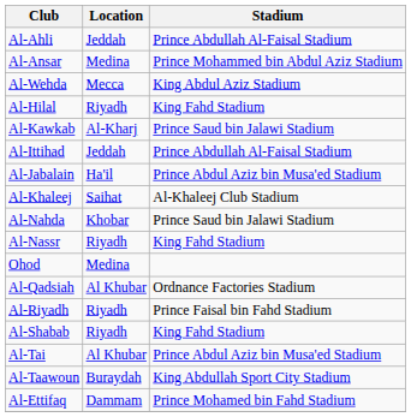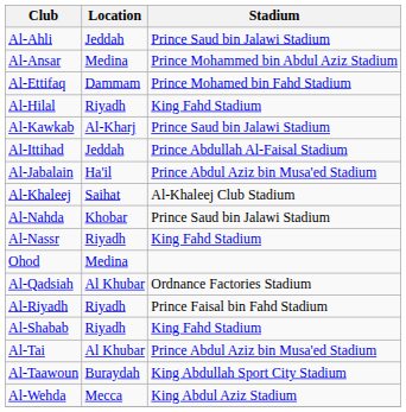 <table class="wikitable sortable">
 <tr>
 <th>Club</th>
 <th>Location</th>
 <th>Stadium</th>
 </tr>
 <tr>
 <td><a href='#'>Al-Ahli</a></td>
 <td><a href='#'>Jeddah</a></td>
-<td><a href='#'>Prince Abdullah Al-Faisal Stadium</a></td>
+<td><a href='#'>Prince Saud bin Jalawi Stadium</a></td>
 </tr>
 <tr>
 <td><a href='#'>Al-Ansar</a></td>
 <td><a href='#'>Medina</a></td>
 <td><a href='#'>Prince Mohammed bin Abdul Aziz Stadium</a></td>
 </tr>
 <tr>
-<td><a href='#'>Al-Wehda</a></td>
-<td><a href='#'>Mecca</a></td>
-<td><a href='#'>King Abdul Aziz Stadium</a></td>
+<td><a href='#'>Al-Ettifaq</a></td>
+<td><a href='#'>Dammam</a></td>
+<td><a href='#'>Prince Mohamed bin Fahd Stadium</a></td>
 </tr>
 <tr>
 <td><a href='#'>Al-Hilal</a></td>
 <td><a href='#'>Riyadh</a></td>
 <td><a href='#'>King Fahd Stadium</a></td>
 </tr>
 <tr>
 <td><a href='#'>Al-Kawkab</a></td>
 <td><a href='#'>Al-Kharj</a></td>
 <td><a href='#'>Prince Saud bin Jalawi Stadium</a></td>
 </tr>
 <tr>
 <td><a href='#'>Al-Ittihad</a></td>
 <td><a href='#'>Jeddah</a></td>
 <td><a href='#'>Prince Abdullah Al-Faisal Stadium</a></td>
 </tr>
 <tr>
 <td><a href='#'>Al-Jabalain</a></td>
 <td><a href='#'>Ha'il</a></td>
 <td><a href='#'>Prince Abdul Aziz bin Musa'ed Stadium</a></td>
 </tr>
 <tr>
 <td><a href='#'>Al-Khaleej</a></td>
 <td><a href='#'>Saihat</a></td>
 <td>Al-Khaleej Club Stadium</td>
 </tr>
 <tr>
 <td><a href='#'>Al-Nahda</a></td>
 <td><a href='#'>Khobar</a></td>
 <td>Prince Saud bin Jalawi Stadium</td>
 </tr>
 <tr>
 <td><a href='#'>Al-Nassr</a></td>
 <td><a href='#'>Riyadh</a></td>
 <td><a href='#'>King Fahd Stadium</a></td>
 </tr>
 <tr>
 <td><a href='#'>Ohod</a></td>
 <td><a href='#'>Medina</a></td>
 <td></td>
 </tr>
 <tr>
 <td><a href='#'>Al-Qadsiah</a></td>
 <td><a href='#'>Al Khubar</a></td>
 <td>Ordnance Factories Stadium</td>
 </tr>
 <tr>
 <td><a href='#'>Al-Riyadh</a></td>
 <td><a href='#'>Riyadh</a></td>
 <td>Prince Faisal bin Fahd Stadium</td>
 </tr>
 <tr>
 <td><a href='#'>Al-Shabab</a></td>
 <td><a href='#'>Riyadh</a></td>
 <td><a href='#'>King Fahd Stadium</a></td>
 </tr>
 <tr>
 <td><a href='#'>Al-Tai</a></td>
 <td><a href='#'>Al Khubar</a></td>
 <td><a href='#'>Prince Abdul Aziz bin Musa'ed Stadium</a></td>
 </tr>
 <tr>
 <td><a href='#'>Al-Taawoun</a></td>
 <td><a href='#'>Buraydah</a></td>
 <td><a href='#'>King Abdullah Sport City Stadium</a></td>
 </tr>
 <tr>
-<td><a href='#'>Al-Ettifaq</a></td>
-<td><a href='#'>Dammam</a></td>
-<td><a href='#'>Prince Mohamed bin Fahd Stadium</a></td>
+<td><a href='#'>Al-Wehda</a></td>
+<td><a href='#'>Mecca</a></td>
+<td><a href='#'>King Abdul Aziz Stadium</a></td>
 </tr>
 <tr>
 </tr>
 </table>
